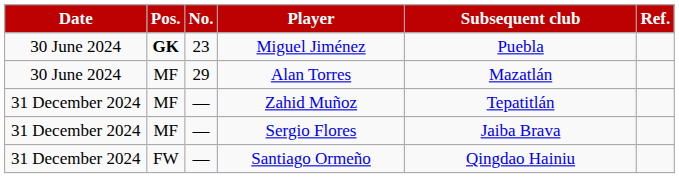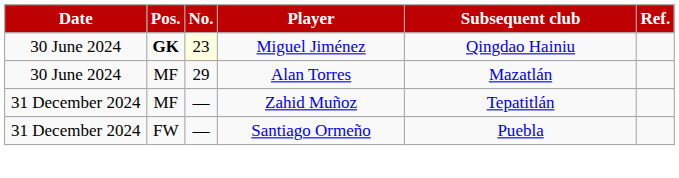 <table class="wikitable" style="text-align:center; font-size:95%; ">
 <tr>
 <th style="background:#bd0102; color:#FFFFFF; width:120px;">Date</th>
 <th style="background:#bd0102; color:#FFFFFF; width:20px;">Pos.</th>
 <th style="background:#bd0102; color:#FFFFFF; width:20px;">No.</th>
 <th style="background:#bd0102; color:#FFFFFF; width:160px;">Player</th>
 <th style="background:#bd0102; color:#FFFFFF; width:200px;">Subsequent club</th>
 <th style="background:#bd0102; color:#FFFFFF; width:25px;">Ref.</th>
 </tr>
 <tr>
 <td>30 June 2024</td>
 <td><strong>GK</strong></td>
-<td>23</td>
+<td style="background: lightyellow;">23</td>
 <td> <a href='#'>Miguel Jiménez</a></td>
-<td><a href='#'>Puebla</a></td>
+<td> <a href='#'>Qingdao Hainiu</a></td>
 <td></td>
 </tr>
 <tr>
 <td>30 June 2024</td>
 <td>MF</td>
 <td>29</td>
 <td> <a href='#'>Alan Torres</a></td>
 <td><a href='#'>Mazatlán</a></td>
 <td></td>
 </tr>
 <tr>
 <td>31 December 2024</td>
 <td>MF</td>
 <td>—</td>
 <td> <a href='#'>Zahid Muñoz</a></td>
 <td><a href='#'>Tepatitlán</a></td>
 <td></td>
 </tr>
 <tr>
 <td>31 December 2024</td>
-<td>MF</td>
-<td>—</td>
-<td> <a href='#'>Sergio Flores</a></td>
-<td><a href='#'>Jaiba Brava</a></td>
-<td></td>
-</tr>
-<tr>
-<td>31 December 2024</td>
 <td>FW</td>
 <td>—</td>
 <td> <a href='#'>Santiago Ormeño</a></td>
-<td> <a href='#'>Qingdao Hainiu</a></td>
+<td><a href='#'>Puebla</a></td>
 <td></td>
 </tr>
 </table>
